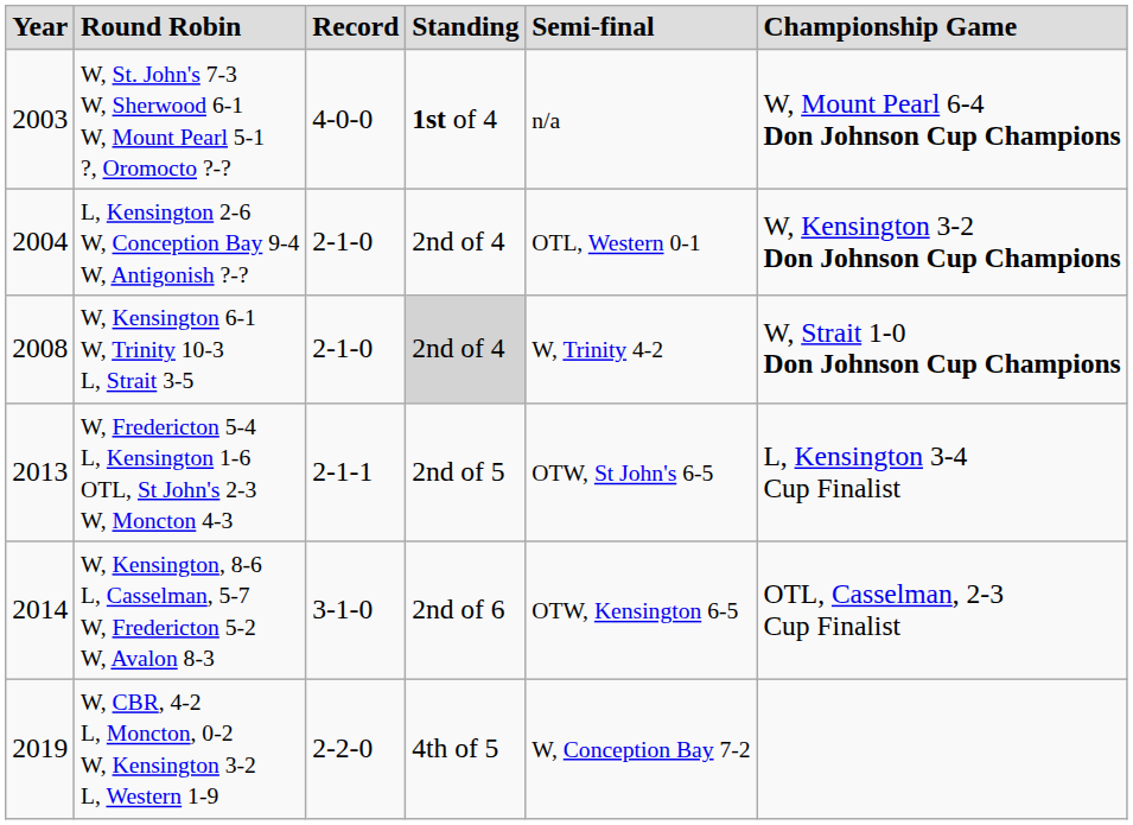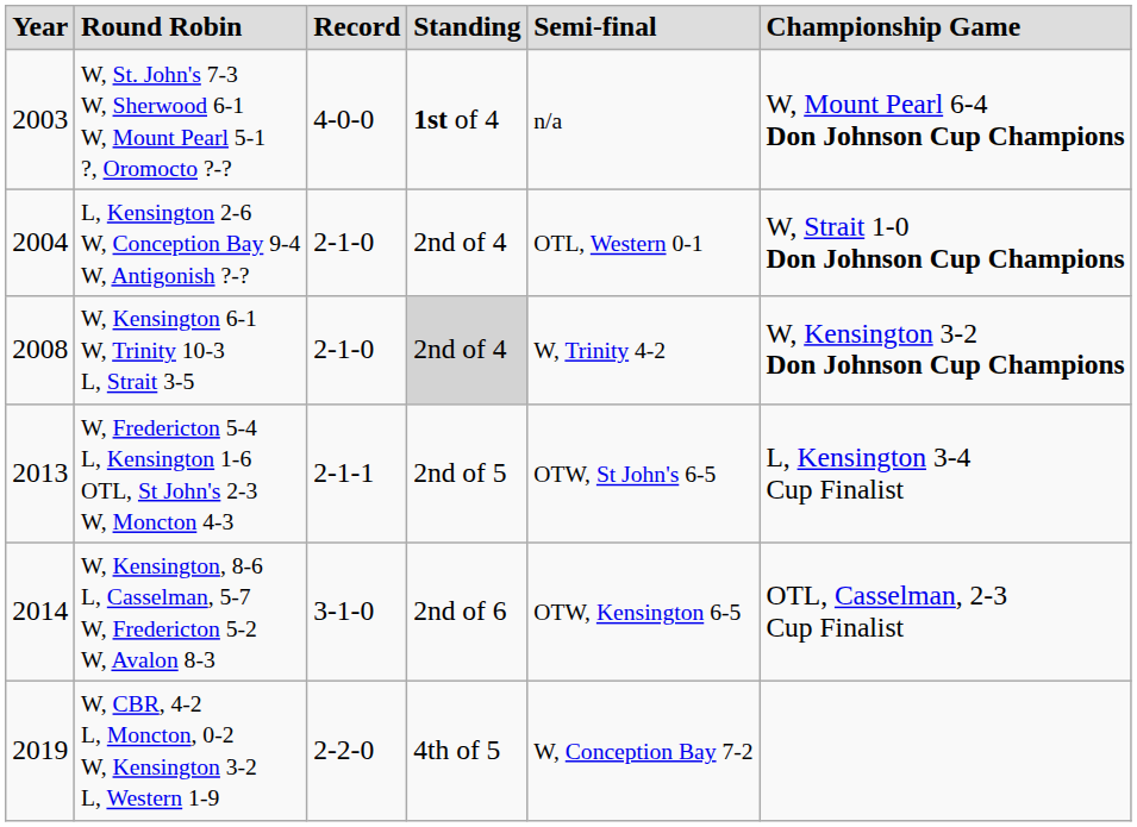 <table class="wikitable">
 <tr style="font-weight:bold; background-color:#dddddd;" |>
 <td>Year</td>
 <td>Round Robin</td>
 <td>Record</td>
 <td>Standing</td>
 <td>Semi-final</td>
 <td>Championship Game</td>
 </tr>
 <tr>
 <td>2003</td>
 <td><small>W, <a href='#'>St. John's</a> 7-3<br>W, <a href='#'>Sherwood</a> 6-1<br>W, <a href='#'>Mount Pearl</a> 5-1<br>?, <a href='#'>Oromocto</a> ?-?</small></td>
 <td>4-0-0</td>
 <td><strong>1st</strong> of 4</td>
 <td><small>n/a</small></td>
 <td>W, <a href='#'>Mount Pearl</a> 6-4<br><strong>Don Johnson Cup Champions</strong></td>
 </tr>
 <tr>
 <td>2004</td>
 <td><small>L, <a href='#'>Kensington</a> 2-6<br>W, <a href='#'>Conception Bay</a> 9-4<br>W, <a href='#'>Antigonish</a> ?-?</small></td>
 <td>2-1-0</td>
 <td>2nd of 4</td>
 <td><small>OTL, <a href='#'>Western</a>  0-1</small></td>
-<td>W, <a href='#'>Kensington</a> 3-2<br><strong>Don Johnson Cup Champions</strong></td>
+<td>W, <a href='#'>Strait</a> 1-0<br><strong>Don Johnson Cup Champions</strong></td>
 </tr>
 <tr>
 <td>2008</td>
 <td><small>W, <a href='#'>Kensington</a> 6-1<br>W, <a href='#'>Trinity</a> 10-3<br>L, <a href='#'>Strait</a> 3-5</small></td>
 <td>2-1-0</td>
 <td style="background: lightgrey;">2nd of 4</td>
 <td><small>W, <a href='#'>Trinity</a> 4-2</small></td>
-<td>W, <a href='#'>Strait</a> 1-0<br><strong>Don Johnson Cup Champions</strong></td>
+<td>W, <a href='#'>Kensington</a> 3-2<br><strong>Don Johnson Cup Champions</strong></td>
 </tr>
 <tr>
 <td>2013</td>
 <td><small> W, <a href='#'>Fredericton</a> 5-4<br>L, <a href='#'>Kensington</a> 1-6<br>OTL, <a href='#'>St John's</a> 2-3<br>W, <a href='#'>Moncton</a> 4-3</small></td>
 <td>2-1-1</td>
 <td>2nd of 5</td>
 <td><small>OTW, <a href='#'>St John's</a> 6-5</small></td>
 <td>L, <a href='#'>Kensington</a> 3-4<br>Cup Finalist</td>
 </tr>
 <tr>
 <td>2014</td>
 <td><small> W, <a href='#'>Kensington</a>, 8-6<br>L, <a href='#'>Casselman</a>, 5-7<br>W, <a href='#'>Fredericton</a> 5-2<br>W, <a href='#'>Avalon</a> 8-3</small></td>
 <td>3-1-0</td>
 <td>2nd of 6</td>
 <td><small>OTW, <a href='#'>Kensington</a>  6-5</small></td>
 <td>OTL, <a href='#'>Casselman</a>, 2-3<br>Cup Finalist</td>
 </tr>
 <tr>
 <td>2019</td>
 <td><small> W, <a href='#'>CBR</a>, 4-2<br>L, <a href='#'>Moncton</a>, 0-2<br>W, <a href='#'>Kensington</a> 3-2<br>L, <a href='#'>Western</a> 1-9</small></td>
 <td>2-2-0</td>
 <td>4th of 5</td>
 <td><small>W, <a href='#'>Conception Bay</a> 7-2</small></td>
 <td></td>
 </tr>
 </table>
